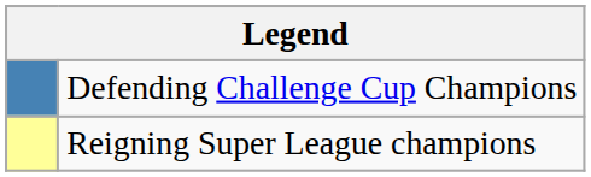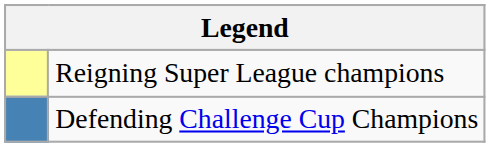 <table class="wikitable" style="font-size: 85%">
 <tr>
 <th colspan=2>Legend</th>
 </tr>
 <tr>
+<td style="background:#ff9; width:15px;"> </td>
+<td>Reigning Super League champions</td>
+</tr>
+<tr>
 <td style="background:#4682b4; width:15px;"> </td>
 <td>Defending <a href='#'>Challenge Cup</a> Champions</td>
 </tr>
-<tr>
-<td style="background:#ff9; width:15px;"> </td>
-<td>Reigning Super League champions</td>
-</tr>
 </table>
